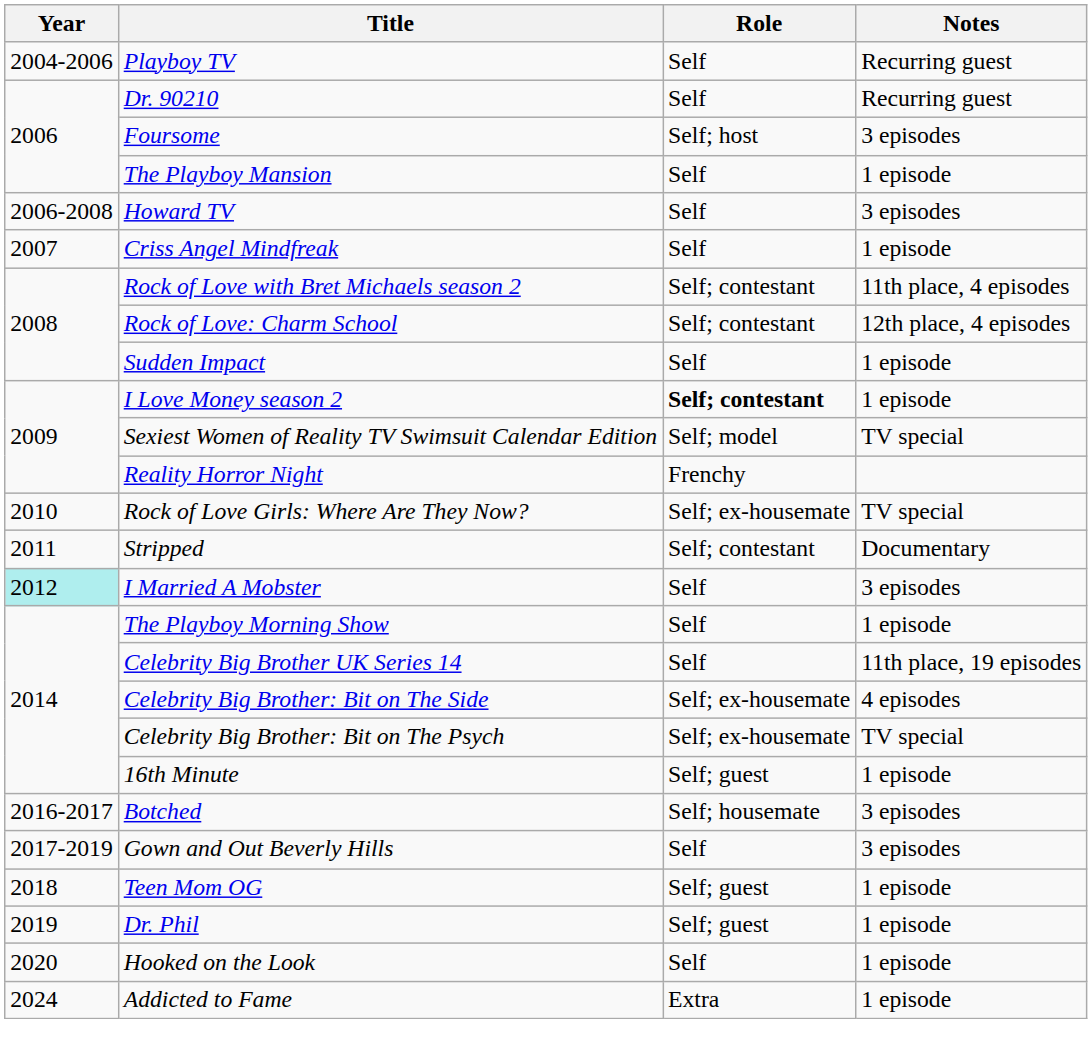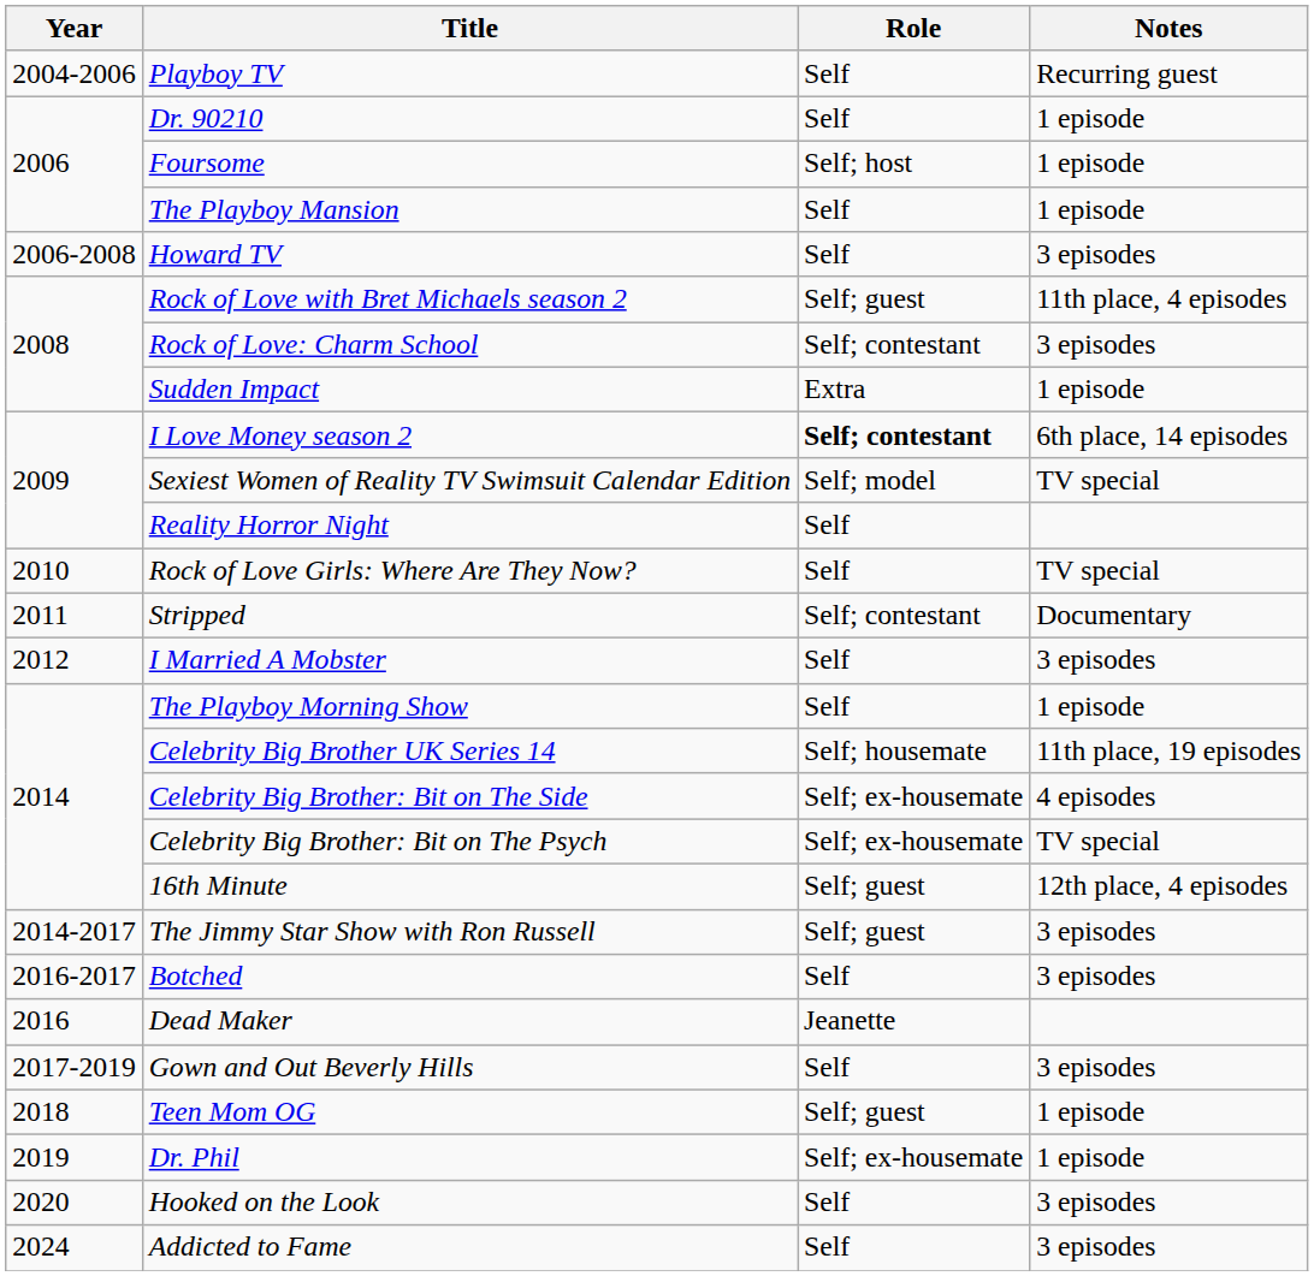 <table class="wikitable">
 <tr>
 <th>Year</th>
 <th>Title</th>
 <th>Role</th>
 <th>Notes</th>
 </tr>
 <tr>
 <td>2004-2006</td>
 <td><em><a href='#'>Playboy TV</a></em></td>
 <td>Self</td>
 <td>Recurring guest</td>
 </tr>
 <tr>
 <td rowspan="3">2006</td>
 <td><em><a href='#'>Dr. 90210</a></em></td>
 <td>Self</td>
-<td>Recurring guest</td>
+<td>1 episode</td>
 </tr>
 <tr>
 <td><em><a href='#'>Foursome</a></em></td>
 <td>Self; host</td>
-<td>3 episodes</td>
+<td>1 episode</td>
 </tr>
 <tr>
 <td><em><a href='#'>The Playboy Mansion</a></em></td>
 <td>Self</td>
 <td>1 episode</td>
 </tr>
 <tr>
 <td>2006-2008</td>
 <td><em><a href='#'>Howard TV</a></em></td>
 <td>Self</td>
 <td>3 episodes</td>
 </tr>
 <tr>
-<td>2007</td>
-<td><em><a href='#'>Criss Angel Mindfreak</a></em></td>
-<td>Self</td>
-<td>1 episode</td>
-</tr>
-<tr>
 <td rowspan="3">2008</td>
 <td><em><a href='#'>Rock of Love with Bret Michaels season 2</a></em></td>
-<td>Self; contestant</td>
+<td>Self; guest</td>
 <td>11th place, 4 episodes</td>
 </tr>
 <tr>
 <td><em><a href='#'>Rock of Love: Charm School</a></em></td>
 <td>Self; contestant</td>
-<td>12th place, 4 episodes</td>
+<td>3 episodes</td>
 </tr>
 <tr>
 <td><em><a href='#'>Sudden Impact</a></em></td>
-<td>Self</td>
+<td>Extra</td>
 <td>1 episode</td>
 </tr>
 <tr>
 <td rowspan="3">2009</td>
 <td><em><a href='#'>I Love Money season 2</a></em></td>
 <td><strong>Self; contestant</strong></td>
-<td>1 episode</td>
+<td>6th place, 14 episodes</td>
 </tr>
 <tr>
 <td><em>Sexiest Women of Reality TV Swimsuit Calendar Edition</em></td>
 <td>Self; model</td>
 <td>TV special</td>
 </tr>
 <tr>
 <td><em><a href='#'>Reality Horror Night</a></em></td>
-<td>Frenchy</td>
+<td>Self</td>
 <td></td>
 </tr>
 <tr>
 <td>2010</td>
 <td><em>Rock of Love Girls: Where Are They Now?</em></td>
-<td>Self; ex-housemate</td>
+<td>Self</td>
 <td>TV special</td>
 </tr>
 <tr>
 <td>2011</td>
 <td><em>Stripped</em></td>
 <td>Self; contestant</td>
 <td>Documentary</td>
 </tr>
 <tr>
-<td style="background: paleturquoise;">2012</td>
+<td>2012</td>
 <td><em><a href='#'>I Married A Mobster</a></em></td>
 <td>Self</td>
 <td>3 episodes</td>
 </tr>
 <tr>
 <td rowspan="5">2014</td>
 <td><em><a href='#'>The Playboy Morning Show</a></em></td>
 <td>Self</td>
 <td>1 episode</td>
 </tr>
 <tr>
 <td><em><a href='#'>Celebrity Big Brother UK Series 14</a></em></td>
-<td>Self</td>
+<td>Self; housemate</td>
 <td>11th place, 19 episodes</td>
 </tr>
 <tr>
 <td><em><a href='#'>Celebrity Big Brother: Bit on The Side</a></em></td>
 <td>Self; ex-housemate</td>
 <td>4 episodes</td>
 </tr>
 <tr>
 <td><em>Celebrity Big Brother: Bit on The Psych</em></td>
 <td>Self; ex-housemate</td>
 <td>TV special</td>
 </tr>
 <tr>
 <td><em>16th Minute</em></td>
 <td>Self; guest</td>
-<td>1 episode</td>
+<td>12th place, 4 episodes</td>
+</tr>
+<tr>
+<td>2014-2017</td>
+<td><em>The Jimmy Star Show with Ron Russell</em></td>
+<td>Self; guest</td>
+<td>3 episodes</td>
 </tr>
 <tr>
 <td>2016-2017</td>
 <td><em><a href='#'>Botched</a></em></td>
-<td>Self; housemate</td>
+<td>Self</td>
 <td>3 episodes</td>
+</tr>
+<tr>
+<td>2016</td>
+<td><em>Dead Maker</em></td>
+<td>Jeanette</td>
+<td></td>
 </tr>
 <tr>
 <td>2017-2019</td>
 <td><em>Gown and Out Beverly Hills</em></td>
 <td>Self</td>
 <td>3 episodes</td>
 </tr>
 <tr>
 <td>2018</td>
 <td><em><a href='#'>Teen Mom OG</a></em></td>
 <td>Self; guest</td>
 <td>1 episode</td>
 </tr>
 <tr>
 <td>2019</td>
 <td><em><a href='#'>Dr. Phil</a></em></td>
-<td>Self; guest</td>
+<td>Self; ex-housemate</td>
 <td>1 episode</td>
 </tr>
 <tr>
 <td>2020</td>
 <td><em>Hooked on the Look</em></td>
 <td>Self</td>
-<td>1 episode</td>
+<td>3 episodes</td>
 </tr>
 <tr>
 <td>2024</td>
 <td><em>Addicted to Fame</em></td>
-<td>Extra</td>
-<td>1 episode</td>
+<td>Self</td>
+<td>3 episodes</td>
 </tr>
 </table>
